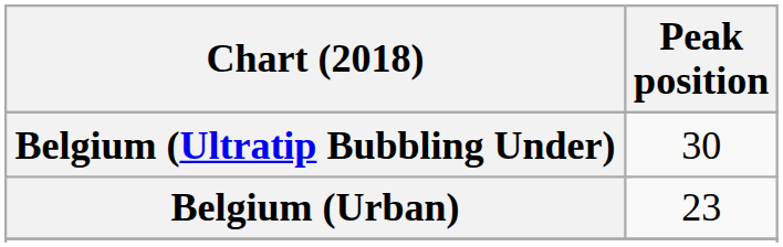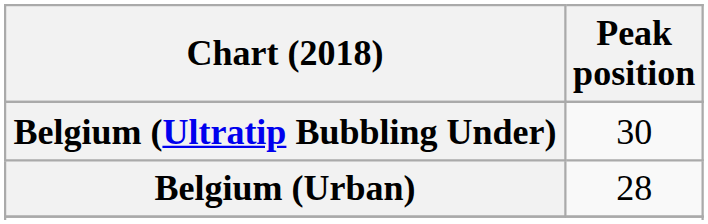 <table class="wikitable sortable plainrowheaders" style="text-align:center">
 <tr>
 <th scope="col">Chart (2018)</th>
 <th scope="col">Peak<br>position</th>
 </tr>
 <tr>
 </tr>
 <tr>
 </tr>
 <tr>
 <th scope="row">Belgium (<a href='#'>Ultratip</a> Bubbling Under)</th>
 <td>30</td>
 </tr>
 <tr>
 <th scope="row">Belgium (Urban)</th>
-<td>23</td>
+<td>28</td>
 </tr>
 <tr>
 </tr>
 <tr>
 </tr>
 <tr>
 </tr>
 <tr>
 </tr>
 <tr>
 </tr>
 </table>
